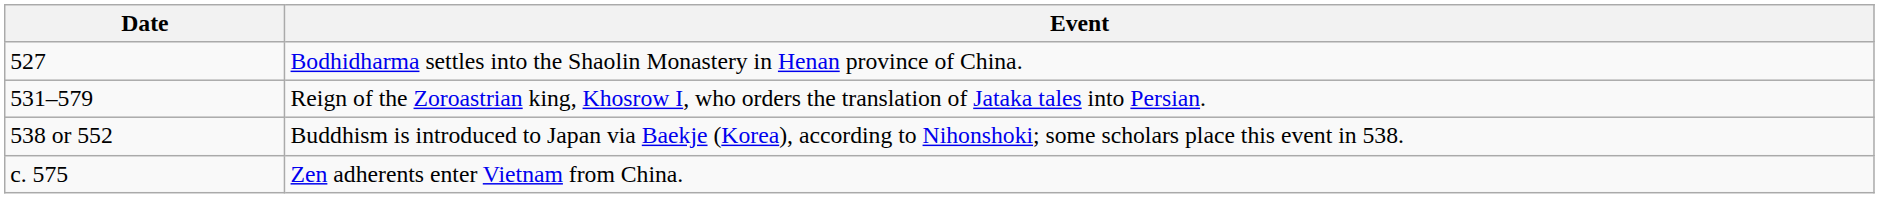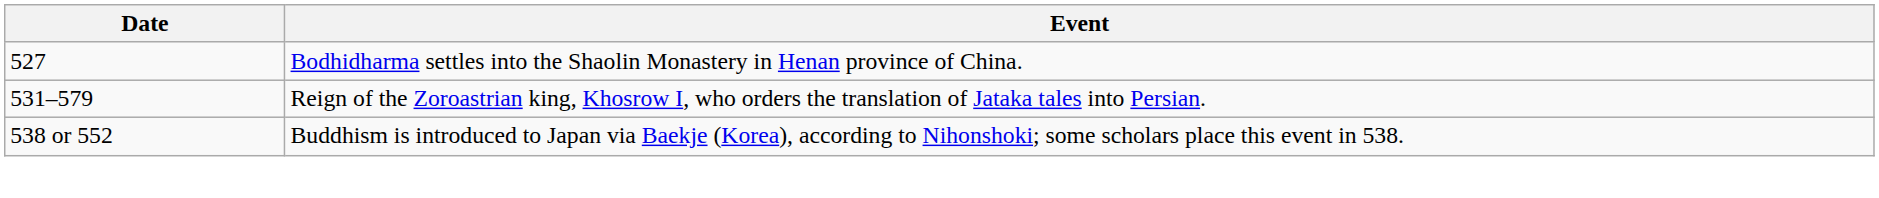 <table class="wikitable" width="100%">
 <tr>
 <th style="width:15%">Date</th>
 <th>Event</th>
 </tr>
 <tr>
 <td>527</td>
 <td><a href='#'>Bodhidharma</a> settles into the Shaolin Monastery in <a href='#'>Henan</a> province of China.</td>
 </tr>
 <tr>
 <td>531–579</td>
 <td>Reign of the <a href='#'>Zoroastrian</a> king, <a href='#'>Khosrow I</a>, who orders the translation of <a href='#'>Jataka tales</a> into <a href='#'>Persian</a>.</td>
 </tr>
 <tr>
 <td>538 or 552</td>
 <td>Buddhism is introduced to Japan via <a href='#'>Baekje</a> (<a href='#'>Korea</a>), according to <a href='#'>Nihonshoki</a>; some scholars place this event in 538.</td>
 </tr>
-<tr>
-<td>c. 575</td>
-<td><a href='#'>Zen</a> adherents enter <a href='#'>Vietnam</a> from China.</td>
-</tr>
 </table>
